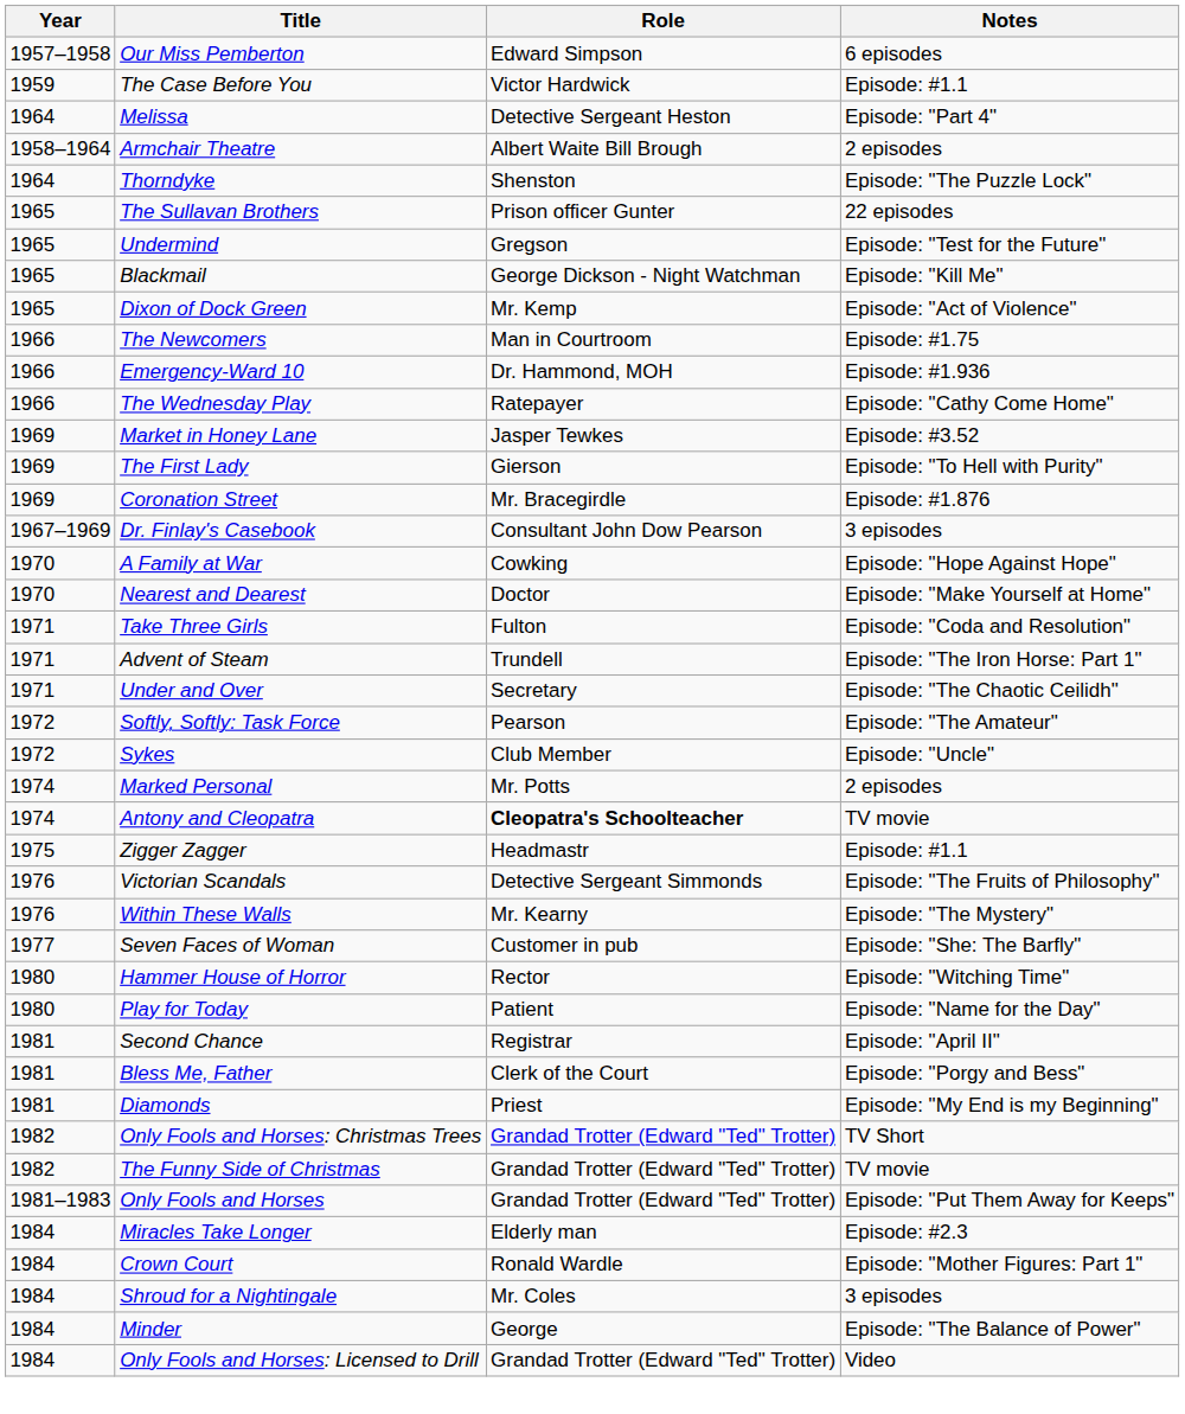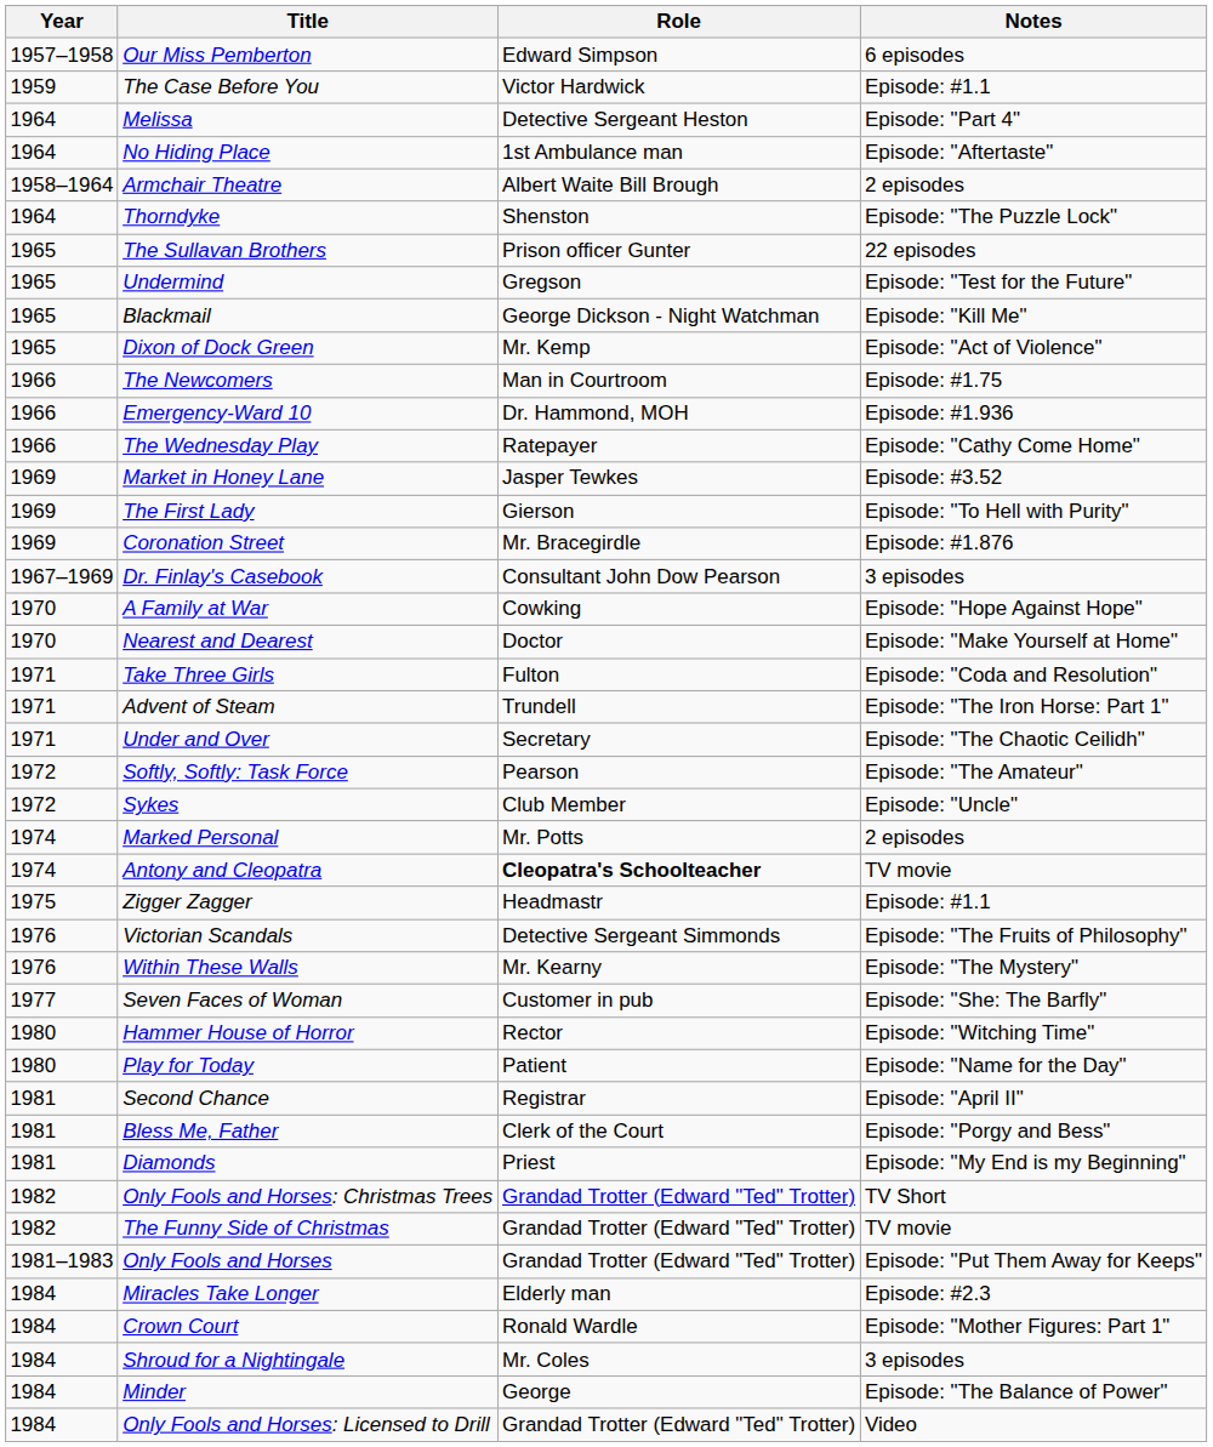 <table class="wikitable sortable">
 <tr>
 <th>Year</th>
 <th>Title</th>
 <th>Role</th>
 <th class="unsortable">Notes</th>
 </tr>
 <tr>
 <td>1957–1958</td>
 <td><em><a href='#'>Our Miss Pemberton</a></em></td>
 <td>Edward Simpson</td>
 <td>6 episodes</td>
 </tr>
 <tr>
 <td>1959</td>
 <td><em>The Case Before You</em></td>
 <td>Victor Hardwick</td>
 <td>Episode: #1.1</td>
 </tr>
 <tr>
 <td>1964</td>
 <td><em><a href='#'>Melissa</a></em></td>
 <td>Detective Sergeant Heston</td>
 <td>Episode: "Part 4"</td>
+</tr>
+<tr>
+<td>1964</td>
+<td><em><a href='#'>No Hiding Place</a></em></td>
+<td>1st Ambulance man</td>
+<td>Episode: "Aftertaste"</td>
 </tr>
 <tr>
 <td>1958–1964</td>
 <td><em><a href='#'>Armchair Theatre</a></em></td>
 <td>Albert Waite Bill Brough</td>
 <td>2 episodes</td>
 </tr>
 <tr>
 <td>1964</td>
 <td><em><a href='#'>Thorndyke</a></em></td>
 <td>Shenston</td>
 <td>Episode: "The Puzzle Lock"</td>
 </tr>
 <tr>
 <td>1965</td>
 <td><em><a href='#'>The Sullavan Brothers</a></em></td>
 <td>Prison officer Gunter</td>
 <td>22 episodes</td>
 </tr>
 <tr>
 <td>1965</td>
 <td><em><a href='#'>Undermind</a></em></td>
 <td>Gregson</td>
 <td>Episode: "Test for the Future"</td>
 </tr>
 <tr>
 <td>1965</td>
 <td><em>Blackmail</em></td>
 <td>George Dickson - Night Watchman</td>
 <td>Episode: "Kill Me"</td>
 </tr>
 <tr>
 <td>1965</td>
 <td><em><a href='#'>Dixon of Dock Green</a></em></td>
 <td>Mr. Kemp</td>
 <td>Episode: "Act of Violence"</td>
 </tr>
 <tr>
 <td>1966</td>
 <td><em><a href='#'>The Newcomers</a></em></td>
 <td>Man in Courtroom</td>
 <td>Episode: #1.75</td>
 </tr>
 <tr>
 <td>1966</td>
 <td><em><a href='#'>Emergency-Ward 10</a></em></td>
 <td>Dr. Hammond, MOH</td>
 <td>Episode: #1.936</td>
 </tr>
 <tr>
 <td>1966</td>
 <td><em><a href='#'>The Wednesday Play</a></em></td>
 <td>Ratepayer</td>
 <td>Episode: "Cathy Come Home"</td>
 </tr>
 <tr>
 <td>1969</td>
 <td><em><a href='#'>Market in Honey Lane</a></em></td>
 <td>Jasper Tewkes</td>
 <td>Episode: #3.52</td>
 </tr>
 <tr>
 <td>1969</td>
 <td><em><a href='#'>The First Lady</a></em></td>
 <td>Gierson</td>
 <td>Episode: "To Hell with Purity"</td>
 </tr>
 <tr>
 <td>1969</td>
 <td><em><a href='#'>Coronation Street</a></em></td>
 <td>Mr. Bracegirdle</td>
 <td>Episode: #1.876</td>
 </tr>
 <tr>
 <td>1967–1969</td>
 <td><em><a href='#'>Dr. Finlay's Casebook</a></em></td>
 <td>Consultant John Dow Pearson</td>
 <td>3 episodes</td>
 </tr>
 <tr>
 <td>1970</td>
 <td><em><a href='#'>A Family at War</a></em></td>
 <td>Cowking</td>
 <td>Episode: "Hope Against Hope"</td>
 </tr>
 <tr>
 <td>1970</td>
 <td><em><a href='#'>Nearest and Dearest</a></em></td>
 <td>Doctor</td>
 <td>Episode: "Make Yourself at Home"</td>
 </tr>
 <tr>
 <td>1971</td>
 <td><em><a href='#'>Take Three Girls</a></em></td>
 <td>Fulton</td>
 <td>Episode: "Coda and Resolution"</td>
 </tr>
 <tr>
 <td>1971</td>
 <td><em>Advent of Steam</em></td>
 <td>Trundell</td>
 <td>Episode: "The Iron Horse: Part 1"</td>
 </tr>
 <tr>
 <td>1971</td>
 <td><em><a href='#'>Under and Over</a></em></td>
 <td>Secretary</td>
 <td>Episode: "The Chaotic Ceilidh"</td>
 </tr>
 <tr>
 <td>1972</td>
 <td><em><a href='#'>Softly, Softly: Task Force</a></em></td>
 <td>Pearson</td>
 <td>Episode: "The Amateur"</td>
 </tr>
 <tr>
 <td>1972</td>
 <td><em><a href='#'>Sykes</a></em></td>
 <td>Club Member</td>
 <td>Episode: "Uncle"</td>
 </tr>
 <tr>
 <td>1974</td>
 <td><em><a href='#'>Marked Personal</a></em></td>
 <td>Mr. Potts</td>
 <td>2 episodes</td>
 </tr>
 <tr>
 <td>1974</td>
 <td><em><a href='#'>Antony and Cleopatra</a></em></td>
 <td><strong>Cleopatra's Schoolteacher</strong></td>
 <td>TV movie</td>
 </tr>
 <tr>
 <td>1975</td>
 <td><em>Zigger Zagger</em></td>
 <td>Headmastr</td>
 <td>Episode: #1.1</td>
 </tr>
 <tr>
 <td>1976</td>
 <td><em>Victorian Scandals</em></td>
 <td>Detective Sergeant Simmonds</td>
 <td>Episode: "The Fruits of Philosophy"</td>
 </tr>
 <tr>
 <td>1976</td>
 <td><em><a href='#'>Within These Walls</a></em></td>
 <td>Mr. Kearny</td>
 <td>Episode: "The Mystery"</td>
 </tr>
 <tr>
 <td>1977</td>
 <td><em>Seven Faces of Woman</em></td>
 <td>Customer in pub</td>
 <td>Episode: "She: The Barfly"</td>
 </tr>
 <tr>
 <td>1980</td>
 <td><em><a href='#'>Hammer House of Horror</a></em></td>
 <td>Rector</td>
 <td>Episode: "Witching Time"</td>
 </tr>
 <tr>
 <td>1980</td>
 <td><em><a href='#'>Play for Today</a></em></td>
 <td>Patient</td>
 <td>Episode: "Name for the Day"</td>
 </tr>
 <tr>
 <td>1981</td>
 <td><em>Second Chance</em></td>
 <td>Registrar</td>
 <td>Episode: "April II"</td>
 </tr>
 <tr>
 <td>1981</td>
 <td><em><a href='#'>Bless Me, Father</a></em></td>
 <td>Clerk of the Court</td>
 <td>Episode: "Porgy and Bess"</td>
 </tr>
 <tr>
 <td>1981</td>
 <td><em><a href='#'>Diamonds</a></em></td>
 <td>Priest</td>
 <td>Episode: "My End is my Beginning"</td>
 </tr>
 <tr>
 <td>1982</td>
 <td><em><a href='#'>Only Fools and Horses</a>: Christmas Trees</em></td>
 <td><a href='#'>Grandad Trotter (Edward "Ted" Trotter)</a></td>
 <td>TV Short</td>
 </tr>
 <tr>
 <td>1982</td>
 <td><em><a href='#'>The Funny Side of Christmas</a></em></td>
 <td>Grandad Trotter (Edward "Ted" Trotter)</td>
 <td>TV movie</td>
 </tr>
 <tr>
 <td>1981–1983</td>
 <td><em><a href='#'>Only Fools and Horses</a></em></td>
 <td>Grandad Trotter (Edward "Ted" Trotter)</td>
 <td>Episode: "Put Them Away for Keeps"</td>
 </tr>
 <tr>
 <td>1984</td>
 <td><em><a href='#'>Miracles Take Longer</a></em></td>
 <td>Elderly man</td>
 <td>Episode: #2.3</td>
 </tr>
 <tr>
 <td>1984</td>
 <td><em><a href='#'>Crown Court</a></em></td>
 <td>Ronald Wardle</td>
 <td>Episode: "Mother Figures: Part 1"</td>
 </tr>
 <tr>
 <td>1984</td>
 <td><em><a href='#'>Shroud for a Nightingale</a></em></td>
 <td>Mr. Coles</td>
 <td>3 episodes</td>
 </tr>
 <tr>
 <td>1984</td>
 <td><em><a href='#'>Minder</a></em></td>
 <td>George</td>
 <td>Episode: "The Balance of Power"</td>
 </tr>
 <tr>
 <td>1984</td>
 <td><em><a href='#'>Only Fools and Horses</a>: Licensed to Drill</em></td>
 <td>Grandad Trotter (Edward "Ted" Trotter)</td>
 <td>Video</td>
 </tr>
 </table>
